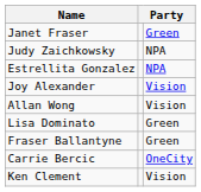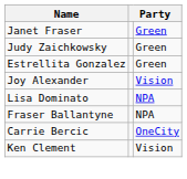 <table class="wikitable">
 <tr>
 <th>Name</th>
 <th colspan="2">Party</th>
 </tr>
 <tr>
 <td>Janet Fraser</td>
 <td></td>
 <td><a href='#'>Green</a></td>
 </tr>
 <tr>
 <td>Judy Zaichkowsky</td>
 <td></td>
-<td>NPA</td>
+<td>Green</td>
 </tr>
 <tr>
 <td>Estrellita Gonzalez</td>
 <td></td>
-<td><a href='#'>NPA</a></td>
+<td>Green</td>
 </tr>
 <tr>
 <td>Joy Alexander</td>
 <td></td>
 <td><a href='#'>Vision</a></td>
 </tr>
 <tr>
-<td>Allan Wong</td>
-<td></td>
-<td>Vision</td>
-</tr>
-<tr>
 <td>Lisa Dominato</td>
 <td></td>
-<td>Green</td>
+<td><a href='#'>NPA</a></td>
 </tr>
 <tr>
 <td>Fraser Ballantyne</td>
 <td></td>
-<td>Green</td>
+<td>NPA</td>
 </tr>
 <tr>
 <td>Carrie Bercic</td>
 <td></td>
 <td><a href='#'>OneCity</a></td>
 </tr>
 <tr>
 <td>Ken Clement</td>
 <td></td>
 <td>Vision</td>
 </tr>
 </table>
